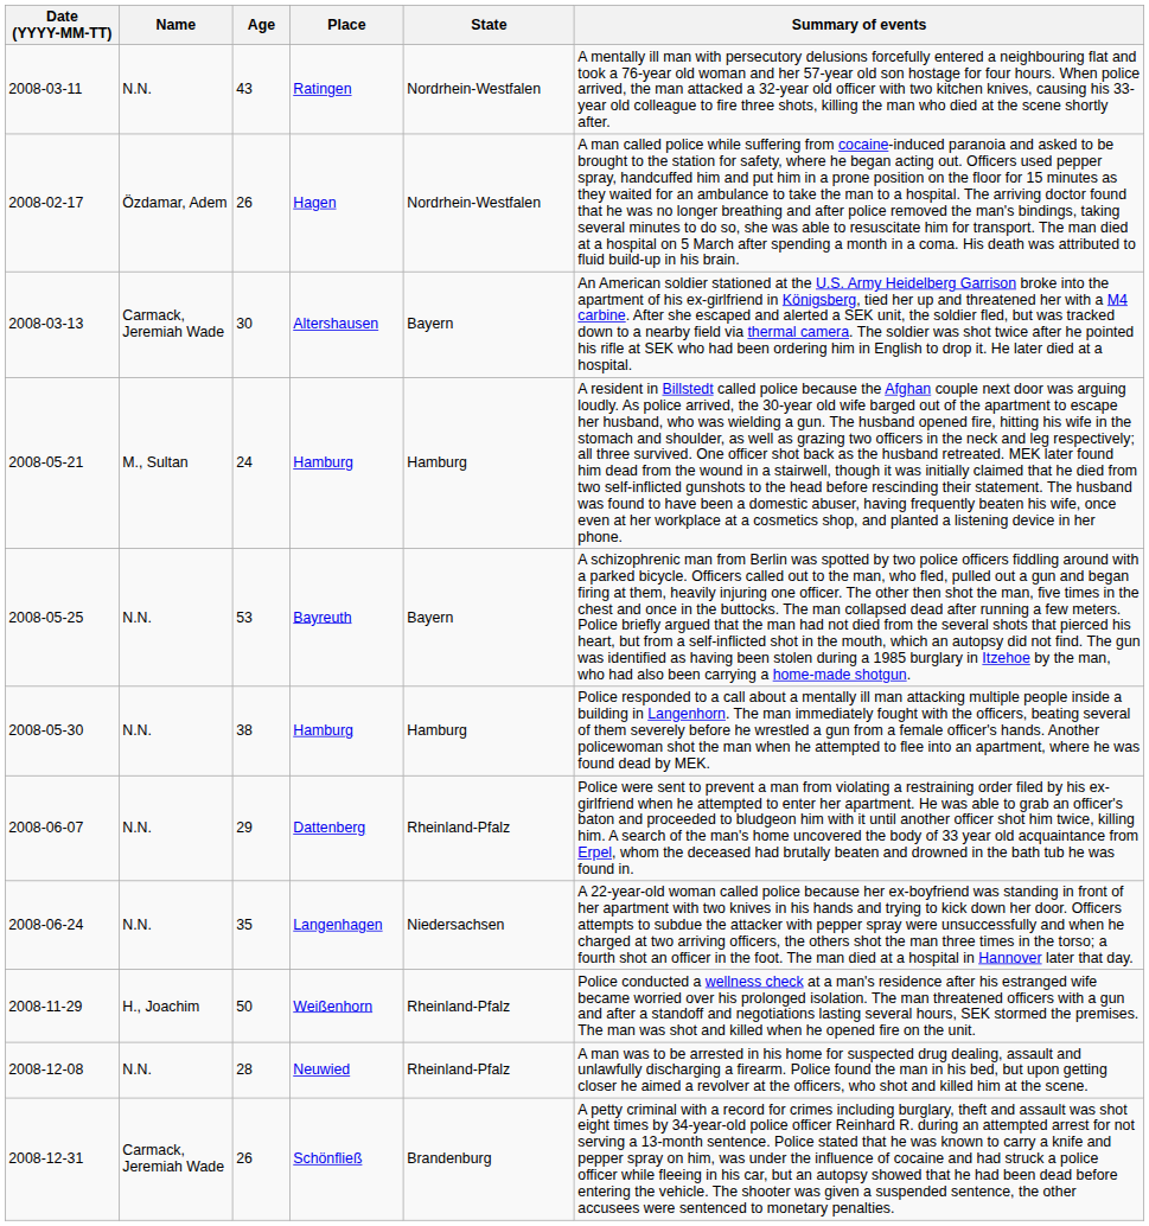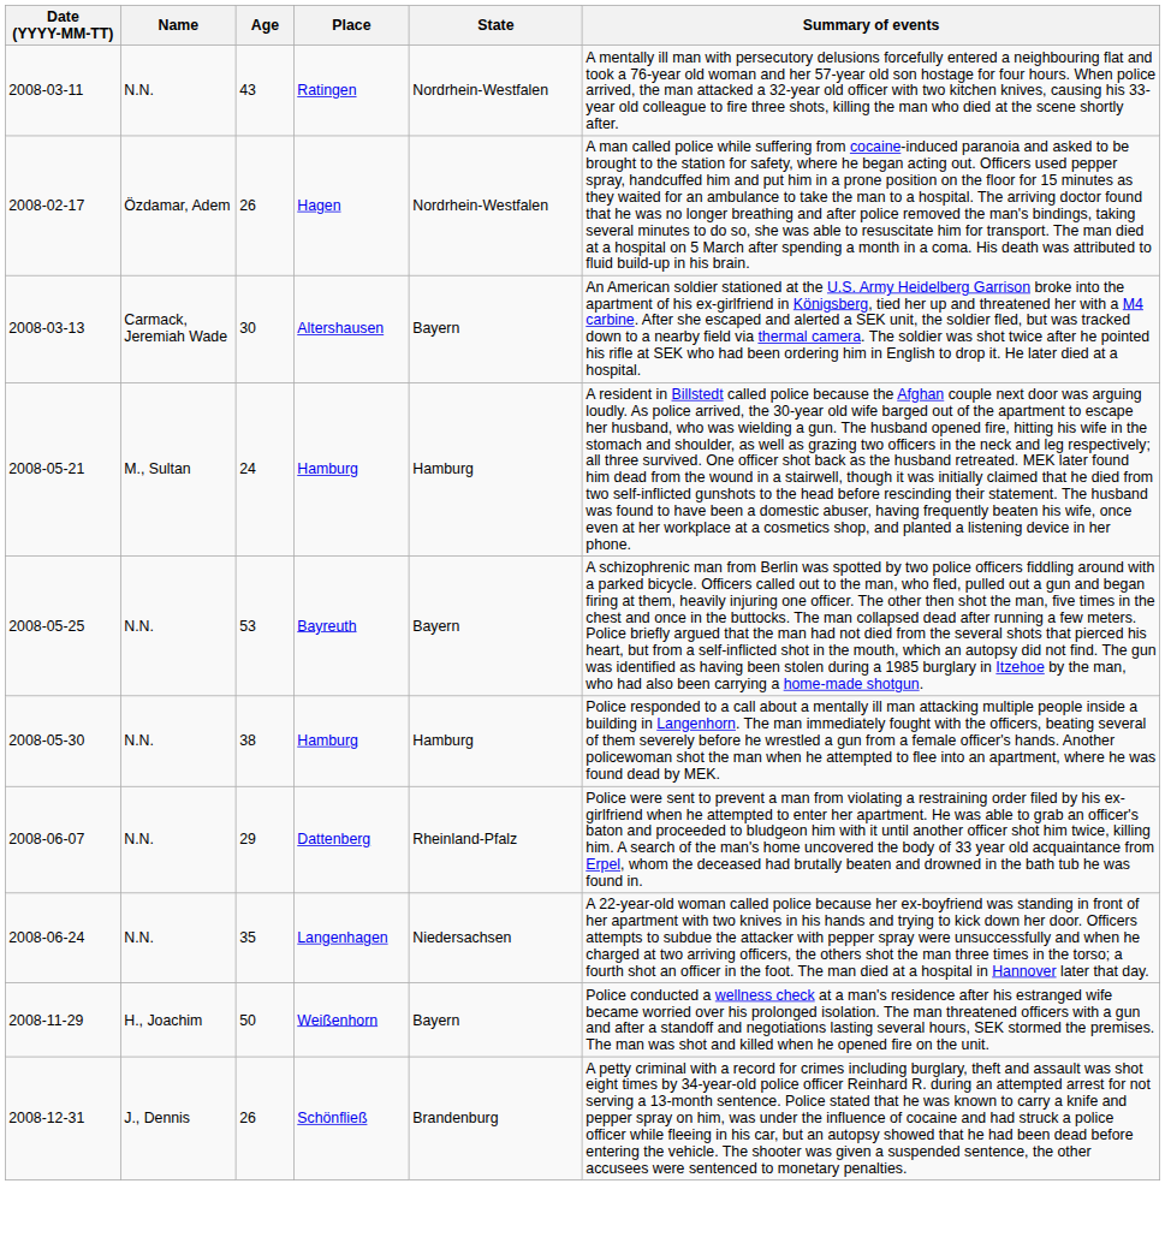 <table class="wikitable sortable static-row-numbers static-row-header-text">
 <tr>
 <th style="width:10%;">Date<br>(YYYY-MM-TT)</th>
 <th style="width:10%;">Name</th>
 <th style="width:5%;">Age</th>
 <th style="width:10%;">Place</th>
 <th style="width:15%;">State</th>
 <th style="width:50%;">Summary of events</th>
 </tr>
 <tr>
 <td>2008-03-11</td>
 <td>N.N.</td>
 <td>43</td>
 <td><a href='#'>Ratingen</a></td>
 <td>Nordrhein-Westfalen</td>
 <td>A mentally ill man with persecutory delusions forcefully entered a neighbouring flat and took a 76-year old woman and her 57-year old son hostage for four hours. When police arrived, the man attacked a 32-year old officer with two kitchen knives, causing his 33-year old colleague to fire three shots, killing the man who died at the scene shortly after.</td>
 </tr>
 <tr>
 <td>2008-02-17</td>
 <td>Özdamar, Adem</td>
 <td>26</td>
 <td><a href='#'>Hagen</a></td>
 <td>Nordrhein-Westfalen</td>
 <td>A man called police while suffering from <a href='#'>cocaine</a>-induced paranoia and asked to be brought to the station for safety, where he began acting out. Officers used pepper spray, handcuffed him and put him in a prone position on the floor for 15 minutes as they waited for an ambulance to take the man to a hospital. The arriving doctor found that he was no longer breathing and after police removed the man's bindings, taking several minutes to do so, she was able to resuscitate him for transport. The man died at a hospital on 5 March after spending a month in a coma. His death was attributed to fluid build-up in his brain.</td>
 </tr>
 <tr>
 <td>2008-03-13</td>
 <td>Carmack, Jeremiah Wade</td>
 <td>30</td>
 <td><a href='#'>Altershausen</a></td>
 <td>Bayern</td>
 <td>An American soldier stationed at the <a href='#'>U.S. Army Heidelberg Garrison</a> broke into the apartment of his ex-girlfriend in <a href='#'>Königsberg</a>, tied her up and threatened her with a <a href='#'>M4 carbine</a>. After she escaped and alerted a SEK unit, the soldier fled, but was tracked down to a nearby field via <a href='#'>thermal camera</a>. The soldier was shot twice after he pointed his rifle at SEK who had been ordering him in English to drop it. He later died at a hospital.</td>
 </tr>
 <tr>
 <td>2008-05-21</td>
 <td>M., Sultan</td>
 <td>24</td>
 <td><a href='#'>Hamburg</a></td>
 <td>Hamburg</td>
 <td>A resident in <a href='#'>Billstedt</a> called police because the <a href='#'>Afghan</a> couple next door was arguing loudly. As police arrived, the 30-year old wife barged out of the apartment to escape her husband, who was wielding a gun. The husband opened fire, hitting his wife in the stomach and shoulder, as well as grazing two officers in the neck and leg respectively; all three survived. One officer shot back as the husband retreated. MEK later found him dead from the wound in a stairwell, though it was initially claimed that he died from two self-inflicted gunshots to the head before rescinding their statement. The husband was found to have been a domestic abuser, having frequently beaten his wife, once even at her workplace at a cosmetics shop, and planted a listening device in her phone.</td>
 </tr>
 <tr>
 <td>2008-05-25</td>
 <td>N.N.</td>
 <td>53</td>
 <td><a href='#'>Bayreuth</a></td>
 <td>Bayern</td>
 <td>A schizophrenic man from Berlin was spotted by two police officers fiddling around with a parked bicycle. Officers called out to the man, who fled, pulled out a gun and began firing at them, heavily injuring one officer. The other then shot the man, five times in the chest and once in the buttocks. The man collapsed dead after running a few meters. Police briefly argued that the man had not died from the several shots that pierced his heart, but from a self-inflicted shot in the mouth, which an autopsy did not find. The gun was identified as having been stolen during a 1985 burglary in <a href='#'>Itzehoe</a> by the man, who had also been carrying a <a href='#'>home-made shotgun</a>.</td>
 </tr>
 <tr>
 <td>2008-05-30</td>
 <td>N.N.</td>
 <td>38</td>
 <td><a href='#'>Hamburg</a></td>
 <td>Hamburg</td>
 <td>Police responded to a call about a mentally ill man attacking multiple people inside a building in <a href='#'>Langenhorn</a>. The man immediately fought with the officers, beating several of them severely before he wrestled a gun from a female officer's hands. Another policewoman shot the man when he attempted to flee into an apartment, where he was found dead by MEK.</td>
 </tr>
 <tr>
 <td>2008-06-07</td>
 <td>N.N.</td>
 <td>29</td>
 <td><a href='#'>Dattenberg</a></td>
 <td>Rheinland-Pfalz</td>
 <td>Police were sent to prevent a man from violating a restraining order filed by his ex-girlfriend when he attempted to enter her apartment. He was able to grab an officer's baton and proceeded to bludgeon him with it until another officer shot him twice, killing him. A search of the man's home uncovered the body of 33 year old acquaintance from <a href='#'>Erpel</a>, whom the deceased had brutally beaten and drowned in the bath tub he was found in.</td>
 </tr>
 <tr>
 <td>2008-06-24</td>
 <td>N.N.</td>
 <td>35</td>
 <td><a href='#'>Langenhagen</a></td>
 <td>Niedersachsen</td>
 <td>A 22-year-old woman called police because her ex-boyfriend was standing in front of her apartment with two knives in his hands and trying to kick down her door. Officers attempts to subdue the attacker with pepper spray were unsuccessfully and when he charged at two arriving officers, the others shot the man three times in the torso; a fourth shot an officer in the foot. The man died at a hospital in <a href='#'>Hannover</a> later that day.</td>
 </tr>
 <tr>
 <td>2008-11-29</td>
 <td>H., Joachim</td>
 <td>50</td>
 <td><a href='#'>Weißenhorn</a></td>
-<td>Rheinland-Pfalz</td>
+<td>Bayern</td>
 <td>Police conducted a <a href='#'>wellness check</a> at a man's residence after his estranged wife became worried over his prolonged isolation. The man threatened officers with a gun and after a standoff and negotiations lasting several hours, SEK stormed the premises. The man was shot and killed when he opened fire on the unit.</td>
 </tr>
 <tr>
-<td>2008-12-08</td>
-<td>N.N.</td>
-<td>28</td>
-<td><a href='#'>Neuwied</a></td>
-<td>Rheinland-Pfalz</td>
-<td>A man was to be arrested in his home for suspected drug dealing, assault and unlawfully discharging a firearm. Police found the man in his bed, but upon getting closer he aimed a revolver at the officers, who shot and killed him at the scene.</td>
-</tr>
-<tr>
 <td>2008-12-31</td>
-<td>Carmack, Jeremiah Wade</td>
+<td>J., Dennis</td>
 <td>26</td>
 <td><a href='#'>Schönfließ</a></td>
 <td>Brandenburg</td>
 <td>A petty criminal with a record for crimes including burglary, theft and assault was shot eight times by 34-year-old police officer Reinhard R. during an attempted arrest for not serving a 13-month sentence. Police stated that he was known to carry a knife and pepper spray on him, was under the influence of cocaine and had struck a police officer while fleeing in his car, but an autopsy showed that he had been dead before entering the vehicle. The shooter was given a suspended sentence, the other accusees were sentenced to monetary penalties.</td>
 </tr>
 </table>
